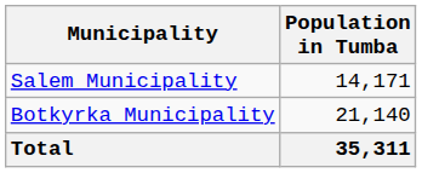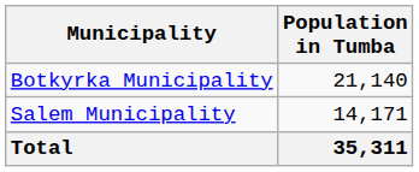 <table class="wikitable">
 <tr>
 <th>Municipality</th>
 <th>Population<br>in Tumba</th>
 </tr>
 <tr>
+<td><a href='#'>Botkyrka Municipality</a></td>
+<td style="text-align:right">21,140</td>
+</tr>
+<tr>
 <td><a href='#'>Salem Municipality</a></td>
 <td style="text-align:right">14,171</td>
-</tr>
-<tr>
-<td><a href='#'>Botkyrka Municipality</a></td>
-<td style="text-align:right">21,140</td>
 </tr>
 <tr>
 <th style="text-align:left">Total</th>
 <th style="text-align:right">35,311</th>
 </tr>
 </table>
